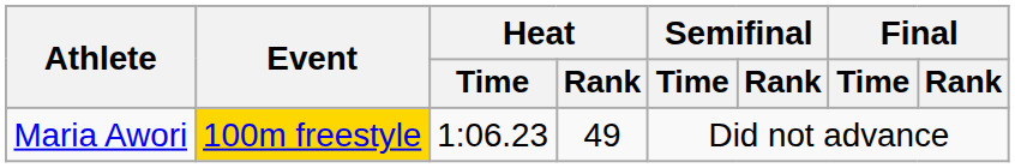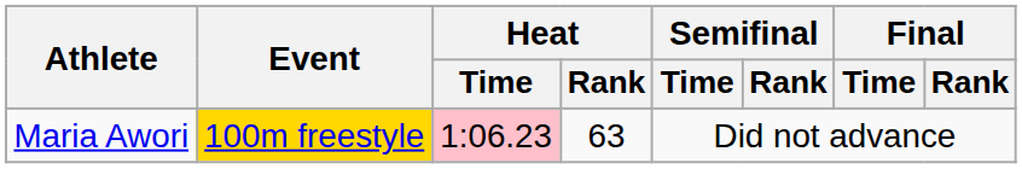 <table class=wikitable style="font-size:90%">
 <tr>
 <th rowspan="2">Athlete</th>
 <th rowspan="2">Event</th>
 <th colspan="2">Heat</th>
 <th colspan="2">Semifinal</th>
 <th colspan="2">Final</th>
 </tr>
 <tr style="font-size:95%">
 <th>Time</th>
 <th>Rank</th>
 <th>Time</th>
 <th>Rank</th>
 <th>Time</th>
 <th>Rank</th>
 </tr>
 <tr>
 <td align=left><a href='#'>Maria Awori</a></td>
 <td align=left style="background: gold;"><a href='#'>100m freestyle</a></td>
-<td align=center>1:06.23</td>
-<td align=center>49</td>
+<td align=center style="background: pink;">1:06.23</td>
+<td align=center>63</td>
 <td align=center colspan=4>Did not advance</td>
 </tr>
 </table>
